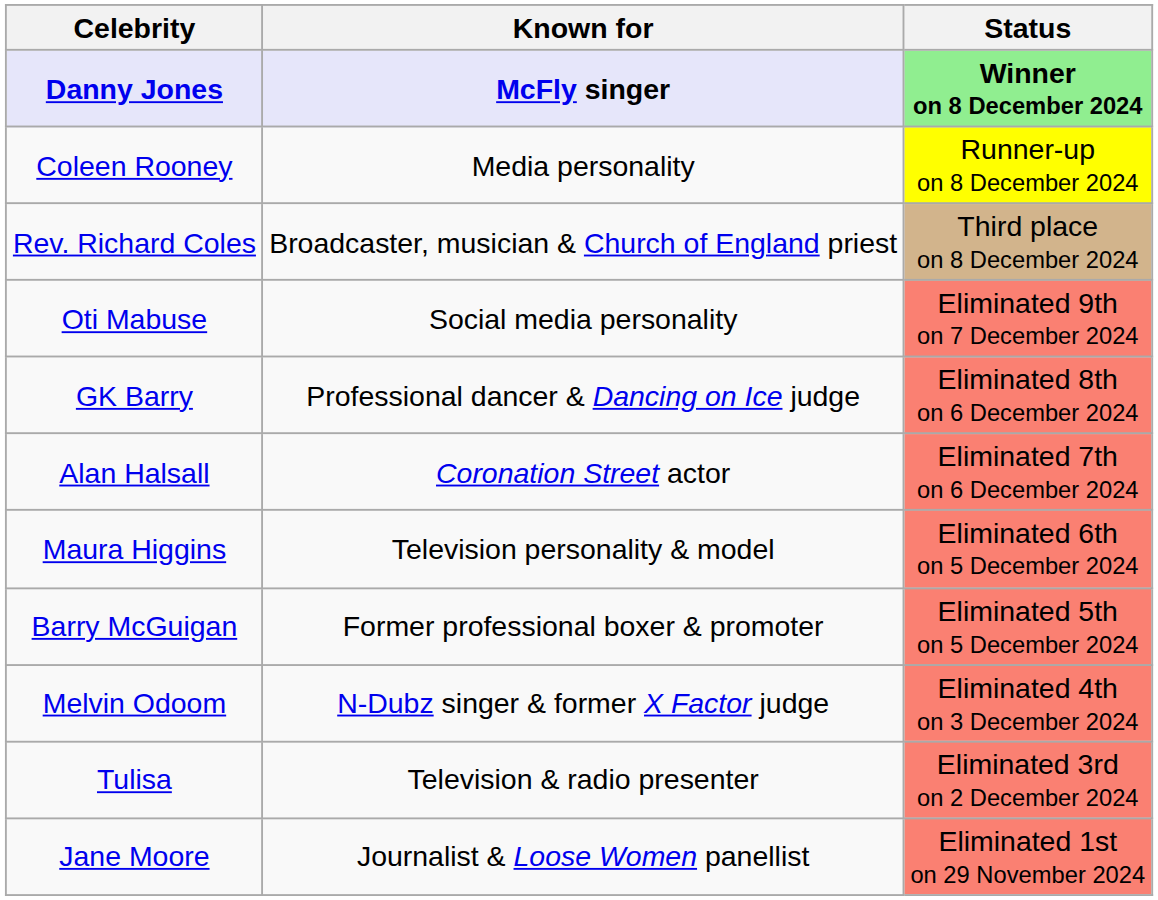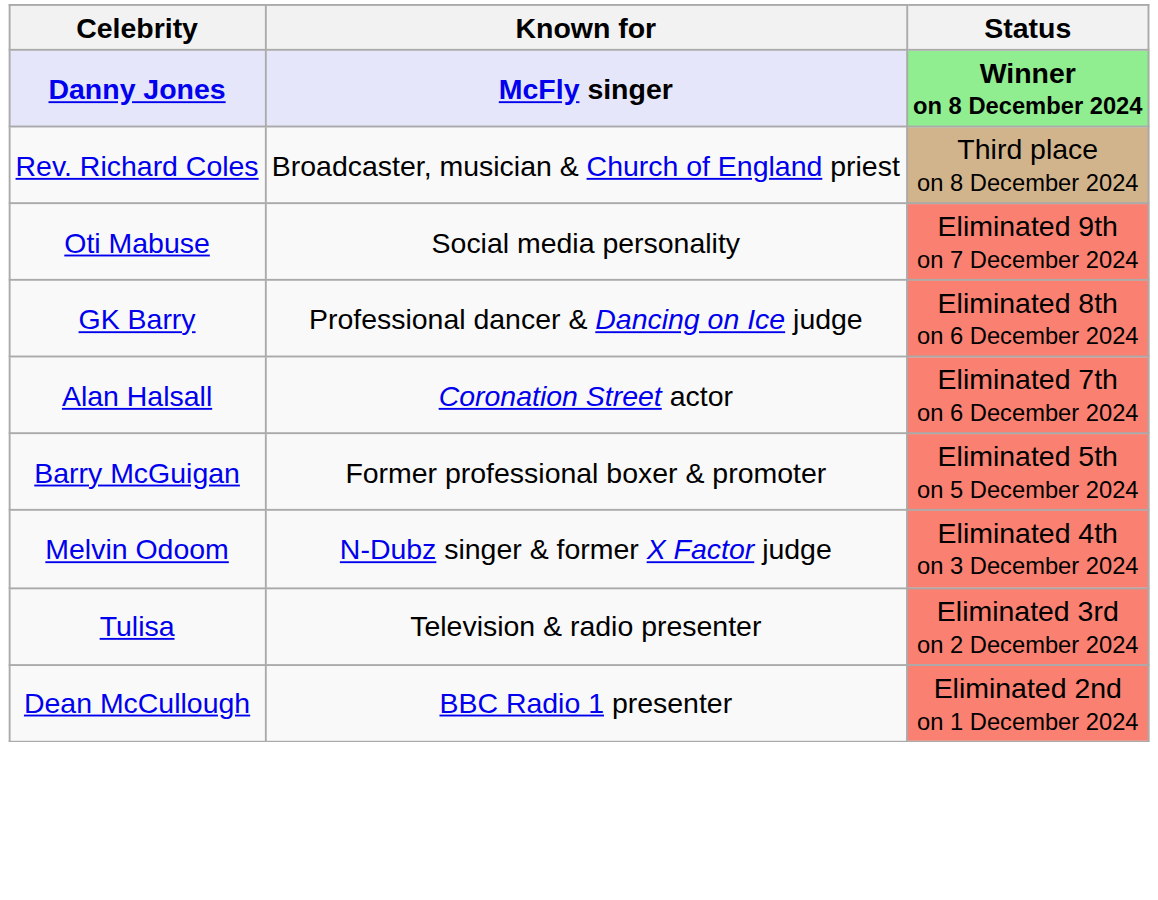 <table class=wikitable sortable" style="text-align: center; white-space:nowrap; margin:auto; font-size:95.2%;">
 <tr>
 <th scope="col">Celebrity</th>
 <th scope="col">Known for</th>
 <th scope="col">Status</th>
 </tr>
 <tr>
 <td style="background:lavender"><strong><a href='#'>Danny Jones</a></strong></td>
 <td style="background:lavender"><strong><a href='#'>McFly</a> singer</strong></td>
 <td style="background:lightgreen"><strong>Winner</strong><br><small><strong>on 8 December 2024</strong></small></td>
-</tr>
-<tr>
-<td><a href='#'>Coleen Rooney</a></td>
-<td>Media personality</td>
-<td style="background:yellow">Runner-up<br><small>on 8 December 2024</small></td>
 </tr>
 <tr>
 <td><a href='#'>Rev. Richard Coles</a></td>
 <td>Broadcaster, musician & <a href='#'>Church of England</a> priest</td>
 <td style="background:tan">Third place<br><small>on 8 December 2024</small></td>
 </tr>
 <tr>
 <td><a href='#'>Oti Mabuse</a></td>
 <td>Social media personality</td>
 <td style="background:salmon">Eliminated 9th<br><small>on 7 December 2024</small></td>
 </tr>
 <tr>
 <td><a href='#'>GK Barry</a></td>
 <td>Professional dancer & <em><a href='#'>Dancing on Ice</a></em> judge</td>
 <td style="background:salmon">Eliminated 8th<br><small>on 6 December 2024</small></td>
 </tr>
 <tr>
 <td><a href='#'>Alan Halsall</a></td>
 <td><em><a href='#'>Coronation Street</a></em> actor</td>
 <td style="background:salmon">Eliminated 7th<br><small>on 6 December 2024</small></td>
 </tr>
 <tr>
-<td><a href='#'>Maura Higgins</a></td>
-<td>Television personality & model</td>
-<td style="background:salmon">Eliminated 6th<br><small>on 5 December 2024</small></td>
-</tr>
-<tr>
 <td><a href='#'>Barry McGuigan</a></td>
 <td>Former professional boxer & promoter</td>
 <td style="background:salmon">Eliminated 5th<br><small>on 5 December 2024</small></td>
 </tr>
 <tr>
 <td><a href='#'>Melvin Odoom</a></td>
 <td><a href='#'>N-Dubz</a> singer & former <em><a href='#'>X Factor</a></em> judge</td>
 <td style="background:salmon">Eliminated 4th<br><small>on 3 December 2024</small></td>
 </tr>
 <tr>
 <td><a href='#'>Tulisa</a></td>
 <td>Television & radio presenter</td>
 <td style="background:salmon">Eliminated 3rd<br><small>on 2 December 2024</small></td>
 </tr>
 <tr>
-<td><a href='#'>Jane Moore</a></td>
-<td>Journalist & <em><a href='#'>Loose Women</a></em> panellist</td>
-<td style="background:salmon">Eliminated 1st<br><small>on 29 November 2024</small></td>
+<td><a href='#'>Dean McCullough</a></td>
+<td><a href='#'>BBC Radio 1</a> presenter</td>
+<td style="background:salmon">Eliminated 2nd<br><small>on 1 December 2024</small></td>
 </tr>
 </table>
